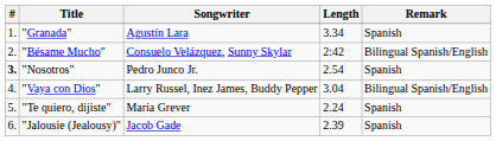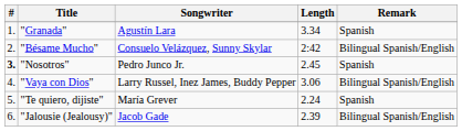 <table class="wikitable">
 <tr>
 <th>#</th>
 <th>Title</th>
 <th>Songwriter</th>
 <th>Length</th>
 <th>Remark</th>
 </tr>
 <tr bgcolor="#ebf5ff">
 </tr>
 <tr>
 <td>1.</td>
 <td>"<a href='#'>Granada</a>"</td>
 <td><a href='#'>Agustín Lara</a></td>
 <td>3.34</td>
 <td>Spanish</td>
 </tr>
 <tr>
 <td>2.</td>
 <td>"<a href='#'>Bésame Mucho</a>"</td>
 <td><a href='#'>Consuelo Velázquez</a>, <a href='#'>Sunny Skylar</a></td>
 <td>2:42</td>
 <td>Bilingual Spanish/English</td>
 </tr>
 <tr>
 <td><strong>3.</strong></td>
 <td>"Nosotros"</td>
 <td>Pedro Junco Jr.</td>
-<td>2.54</td>
+<td>2.45</td>
 <td>Spanish</td>
 </tr>
 <tr>
 <td>4.</td>
 <td>"<a href='#'>Vaya con Dios</a>"</td>
 <td>Larry Russel, Inez James, Buddy Pepper</td>
-<td>3.04</td>
+<td>3.06</td>
 <td>Bilingual Spanish/English</td>
 </tr>
 <tr>
 <td>5.</td>
 <td>"Te quiero, dijiste"</td>
 <td>María Grever</td>
 <td>2.24</td>
 <td>Spanish</td>
 </tr>
 <tr>
 <td>6.</td>
 <td>"Jalousie (Jealousy)"</td>
 <td><a href='#'>Jacob Gade</a></td>
 <td>2.39</td>
-<td>Spanish</td>
+<td>Bilingual Spanish/English</td>
 </tr>
 </table>
